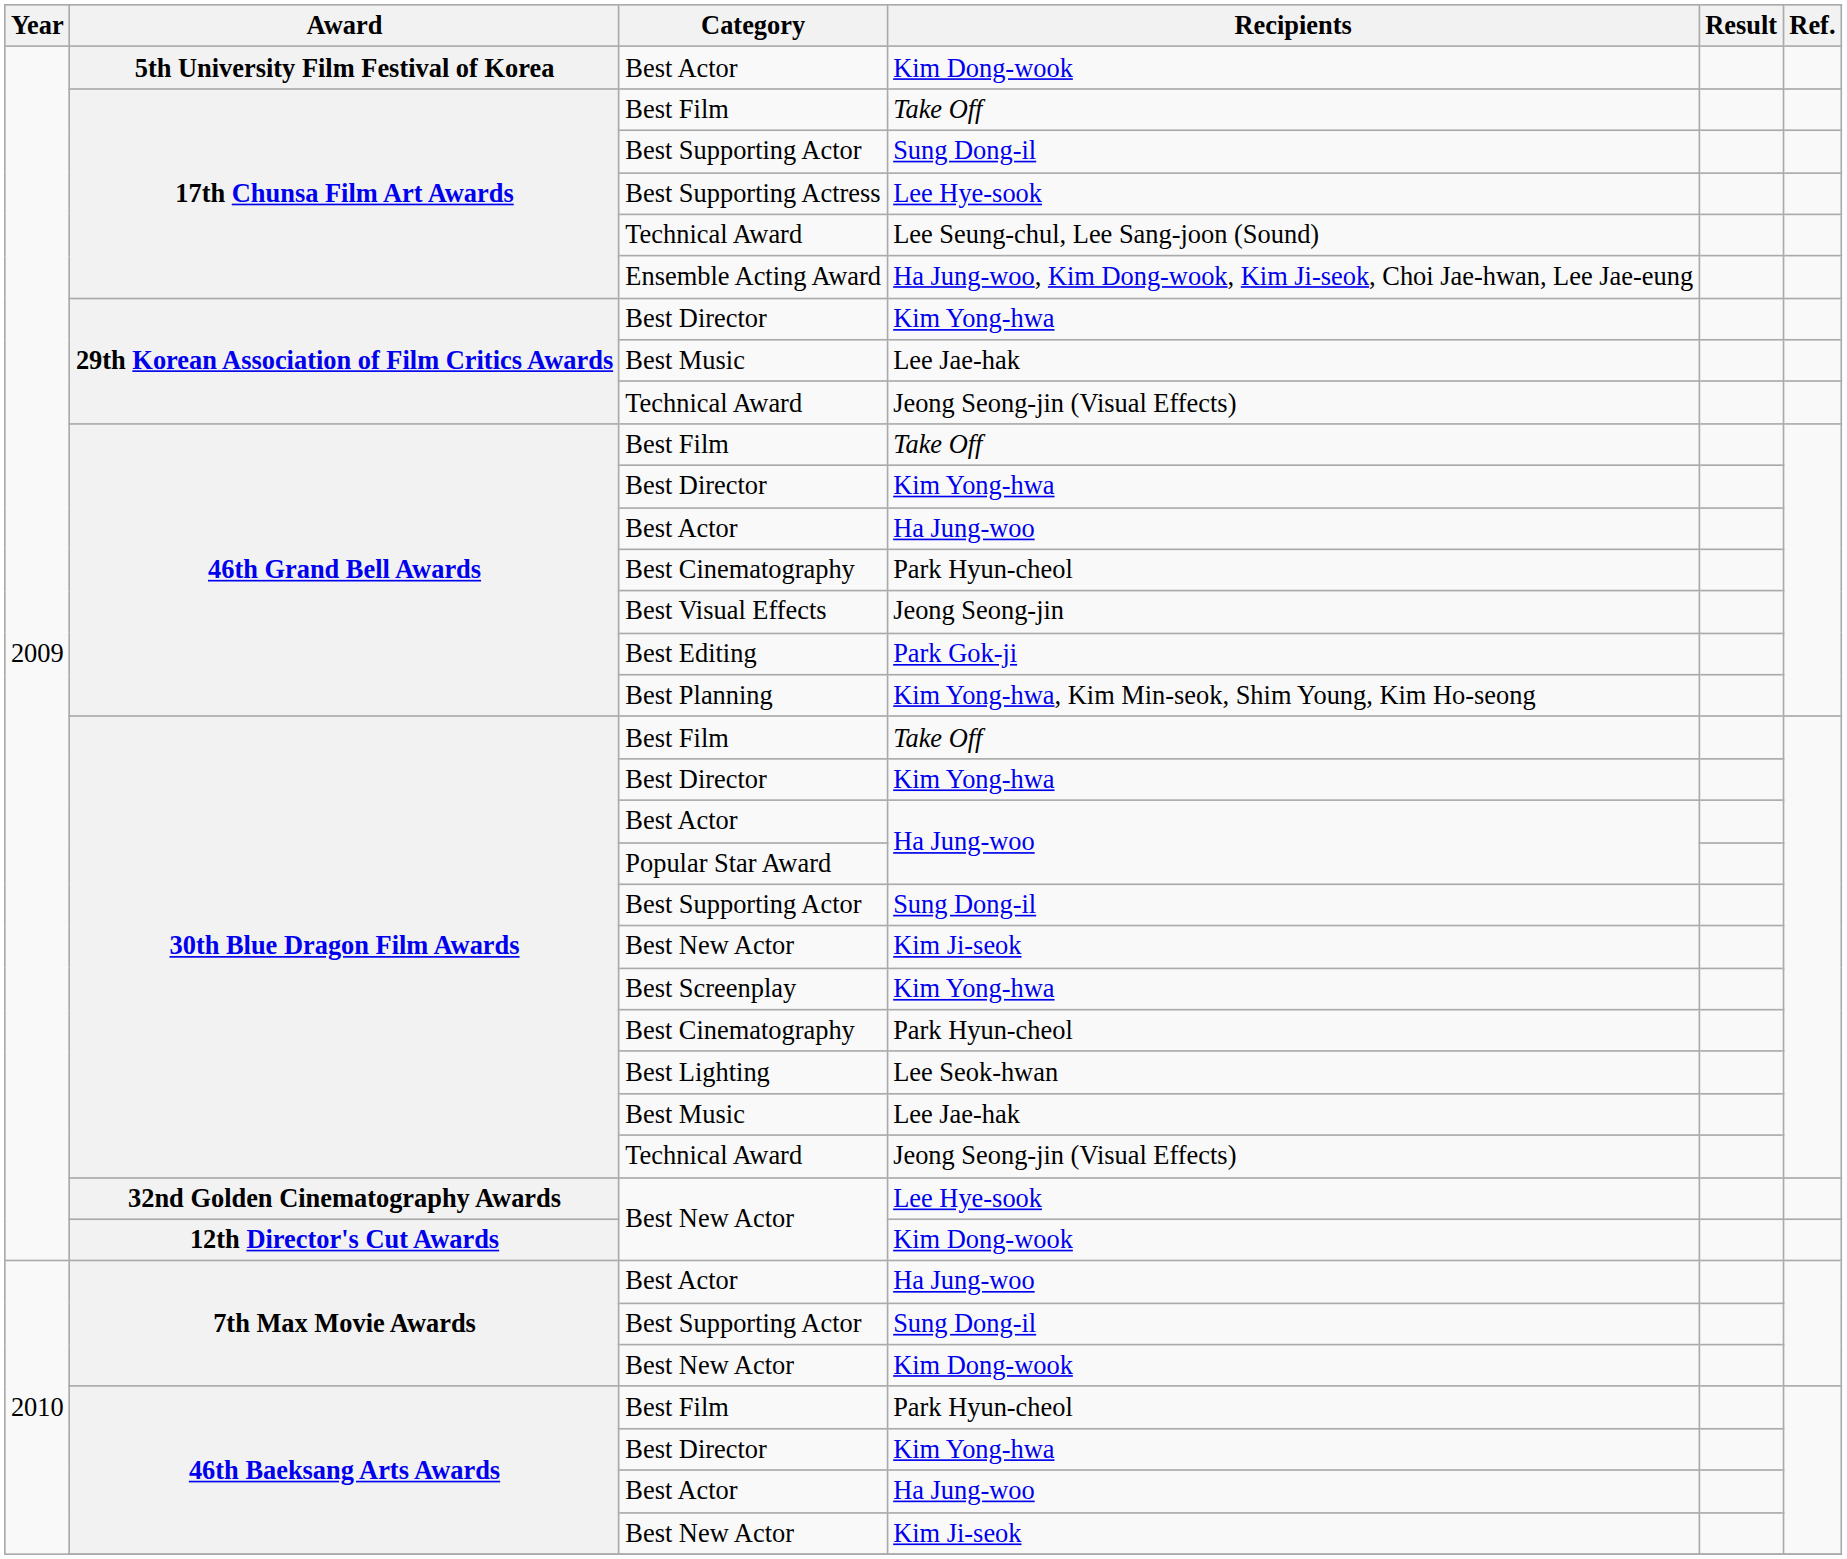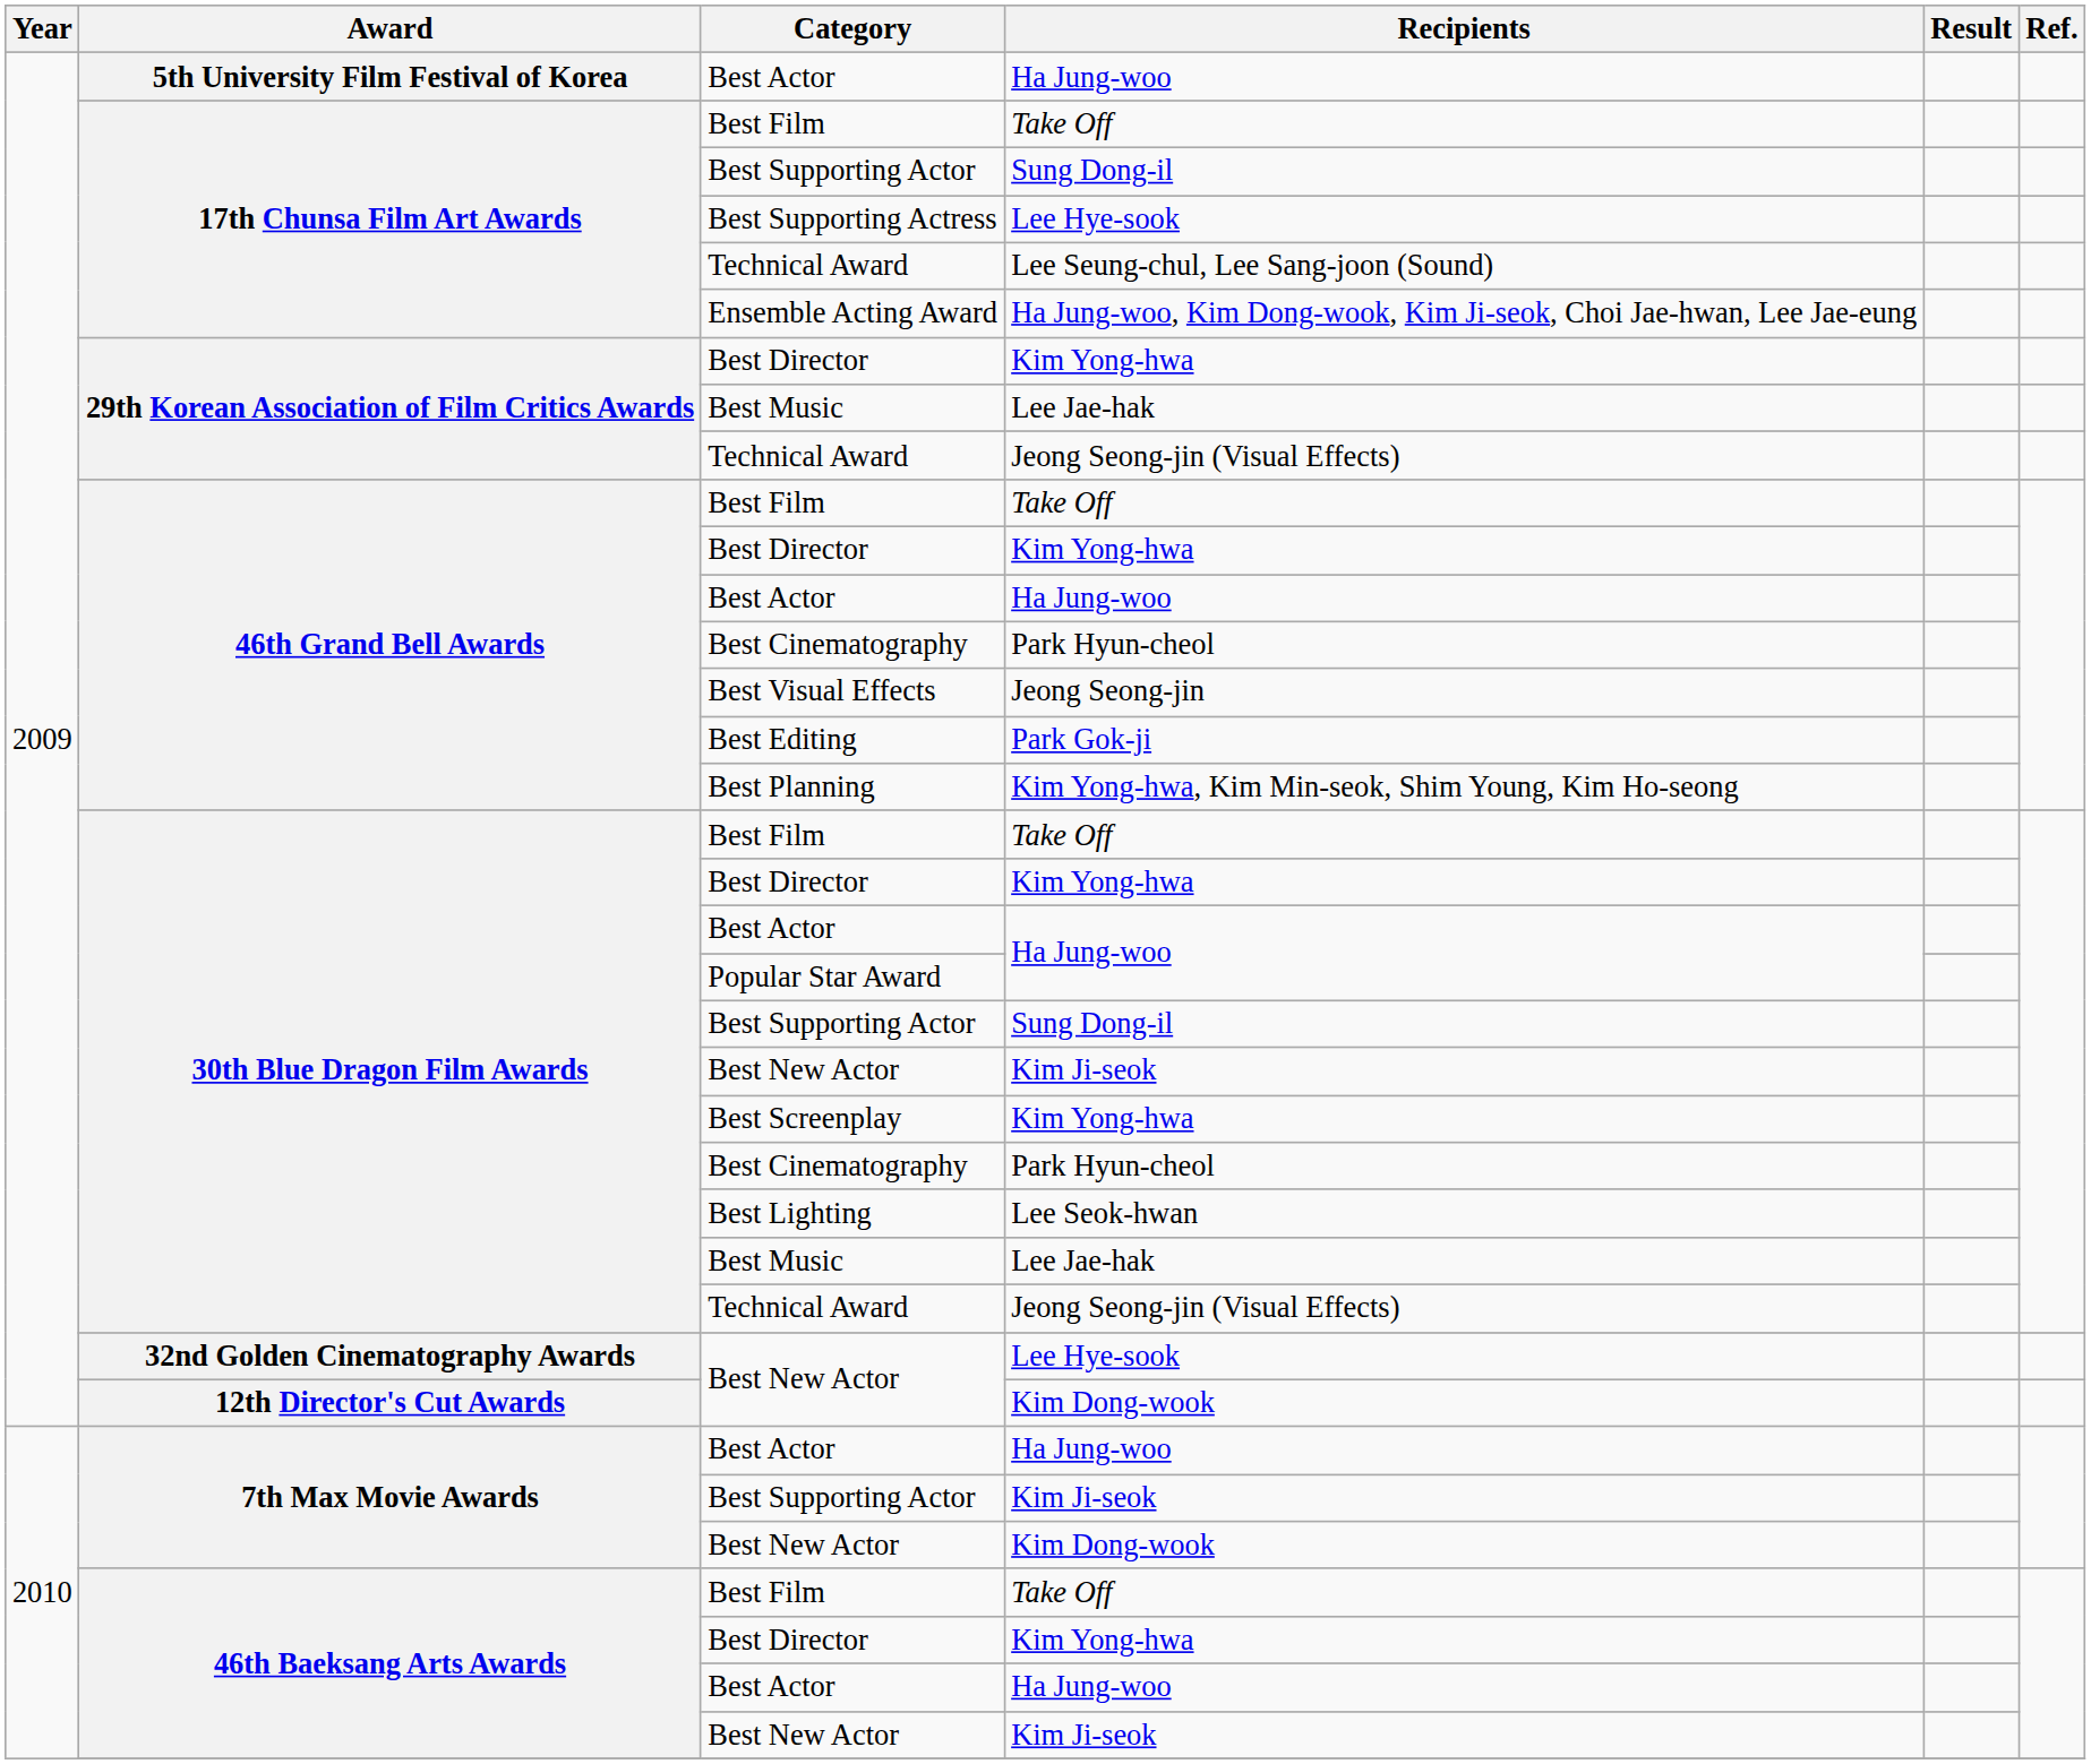 <table class="wikitable plainrowheaders sortable">
 <tr>
 <th>Year</th>
 <th>Award</th>
 <th>Category</th>
 <th>Recipients</th>
 <th>Result</th>
 <th>Ref.</th>
 </tr>
 <tr>
 <td rowspan="29" style="text-align:center;">2009</td>
 <th scope="row">5th University Film Festival of Korea</th>
 <td>Best Actor</td>
-<td><a href='#'>Kim Dong-wook</a></td>
+<td><a href='#'>Ha Jung-woo</a></td>
 <td></td>
 <td></td>
 </tr>
 <tr>
 <th rowspan="5" scope="row">17th <a href='#'>Chunsa Film Art Awards</a></th>
 <td>Best Film</td>
 <td><em>Take Off</em></td>
 <td></td>
 <td></td>
 </tr>
 <tr>
 <td>Best Supporting Actor</td>
 <td><a href='#'>Sung Dong-il</a></td>
 <td></td>
 <td></td>
 </tr>
 <tr>
 <td>Best Supporting Actress</td>
 <td><a href='#'>Lee Hye-sook</a></td>
 <td></td>
 <td></td>
 </tr>
 <tr>
 <td>Technical Award</td>
 <td>Lee Seung-chul, Lee Sang-joon (Sound)</td>
 <td></td>
 <td></td>
 </tr>
 <tr>
 <td>Ensemble Acting Award</td>
 <td><a href='#'>Ha Jung-woo</a>, <a href='#'>Kim Dong-wook</a>, <a href='#'>Kim Ji-seok</a>, Choi Jae-hwan, Lee Jae-eung</td>
 <td></td>
 <td></td>
 </tr>
 <tr>
 <th rowspan="3" scope="row">29th <a href='#'>Korean Association of Film Critics Awards</a></th>
 <td>Best Director</td>
 <td><a href='#'>Kim Yong-hwa</a></td>
 <td></td>
 <td></td>
 </tr>
 <tr>
 <td>Best Music</td>
 <td>Lee Jae-hak</td>
 <td></td>
 <td></td>
 </tr>
 <tr>
 <td>Technical Award</td>
 <td>Jeong Seong-jin (Visual Effects)</td>
 <td></td>
 <td></td>
 </tr>
 <tr>
 <th rowspan="7" scope="row"><a href='#'>46th Grand Bell Awards</a></th>
 <td>Best Film</td>
 <td><em>Take Off</em></td>
 <td></td>
 <td rowspan="7"></td>
 </tr>
 <tr>
 <td>Best Director</td>
 <td><a href='#'>Kim Yong-hwa</a></td>
 <td></td>
 </tr>
 <tr>
 <td>Best Actor</td>
 <td><a href='#'>Ha Jung-woo</a></td>
 <td></td>
 </tr>
 <tr>
 <td>Best Cinematography</td>
 <td>Park Hyun-cheol</td>
 <td></td>
 </tr>
 <tr>
 <td>Best Visual Effects</td>
 <td>Jeong Seong-jin</td>
 <td></td>
 </tr>
 <tr>
 <td>Best Editing</td>
 <td><a href='#'>Park Gok-ji</a></td>
 <td></td>
 </tr>
 <tr>
 <td>Best Planning</td>
 <td><a href='#'>Kim Yong-hwa</a>, Kim Min-seok, Shim Young, Kim Ho-seong</td>
 <td></td>
 </tr>
 <tr>
 <th rowspan="11" scope="row"><a href='#'>30th Blue Dragon Film Awards</a></th>
 <td>Best Film</td>
 <td><em>Take Off</em></td>
 <td></td>
 <td rowspan="11"></td>
 </tr>
 <tr>
 <td>Best Director</td>
 <td><a href='#'>Kim Yong-hwa</a></td>
 <td></td>
 </tr>
 <tr>
 <td>Best Actor</td>
 <td rowspan="2"><a href='#'>Ha Jung-woo</a></td>
 <td></td>
 </tr>
 <tr>
 <td>Popular Star Award</td>
 <td></td>
 </tr>
 <tr>
 <td>Best Supporting Actor</td>
 <td><a href='#'>Sung Dong-il</a></td>
 <td></td>
 </tr>
 <tr>
 <td>Best New Actor</td>
 <td><a href='#'>Kim Ji-seok</a></td>
 <td></td>
 </tr>
 <tr>
 <td>Best Screenplay</td>
 <td><a href='#'>Kim Yong-hwa</a></td>
 <td></td>
 </tr>
 <tr>
 <td>Best Cinematography</td>
 <td>Park Hyun-cheol</td>
 <td></td>
 </tr>
 <tr>
 <td>Best Lighting</td>
 <td>Lee Seok-hwan</td>
 <td></td>
 </tr>
 <tr>
 <td>Best Music</td>
 <td>Lee Jae-hak</td>
 <td></td>
 </tr>
 <tr>
 <td>Technical Award</td>
 <td>Jeong Seong-jin (Visual Effects)</td>
 <td></td>
 </tr>
 <tr>
 <th scope="row">32nd Golden Cinematography Awards</th>
 <td rowspan="2">Best New Actor</td>
 <td><a href='#'>Lee Hye-sook</a></td>
 <td></td>
 <td></td>
 </tr>
 <tr>
 <th scope="row">12th <a href='#'>Director's Cut Awards</a></th>
 <td><a href='#'>Kim Dong-wook</a></td>
 <td></td>
 <td></td>
 </tr>
 <tr>
 <td rowspan="8" style="text-align:center;">2010</td>
 <th rowspan="3" scope="row">7th Max Movie Awards</th>
 <td>Best Actor</td>
 <td><a href='#'>Ha Jung-woo</a></td>
 <td></td>
 <td rowspan="3"></td>
 </tr>
 <tr>
 <td>Best Supporting Actor</td>
-<td><a href='#'>Sung Dong-il</a></td>
+<td><a href='#'>Kim Ji-seok</a></td>
 <td></td>
 </tr>
 <tr>
 <td>Best New Actor</td>
 <td><a href='#'>Kim Dong-wook</a></td>
 <td></td>
 </tr>
 <tr>
 <th rowspan="4" scope="row"><a href='#'>46th Baeksang Arts Awards</a></th>
 <td>Best Film</td>
-<td>Park Hyun-cheol</td>
+<td><em>Take Off</em></td>
 <td></td>
 <td rowspan="4"></td>
 </tr>
 <tr>
 <td>Best Director</td>
 <td><a href='#'>Kim Yong-hwa</a></td>
 <td></td>
 </tr>
 <tr>
 <td>Best Actor</td>
 <td><a href='#'>Ha Jung-woo</a></td>
 <td></td>
 </tr>
 <tr>
 <td>Best New Actor</td>
 <td><a href='#'>Kim Ji-seok</a></td>
 <td></td>
 </tr>
 <tr>
 </tr>
 </table>
